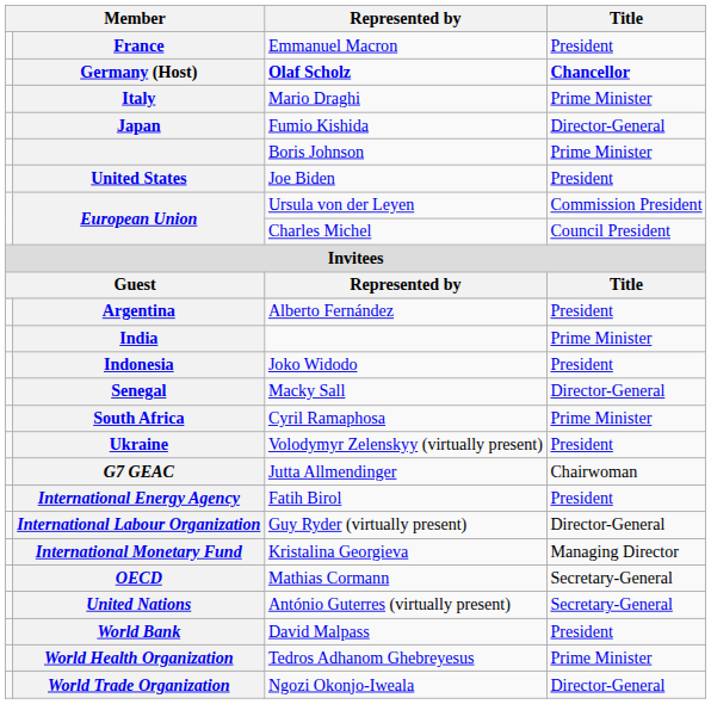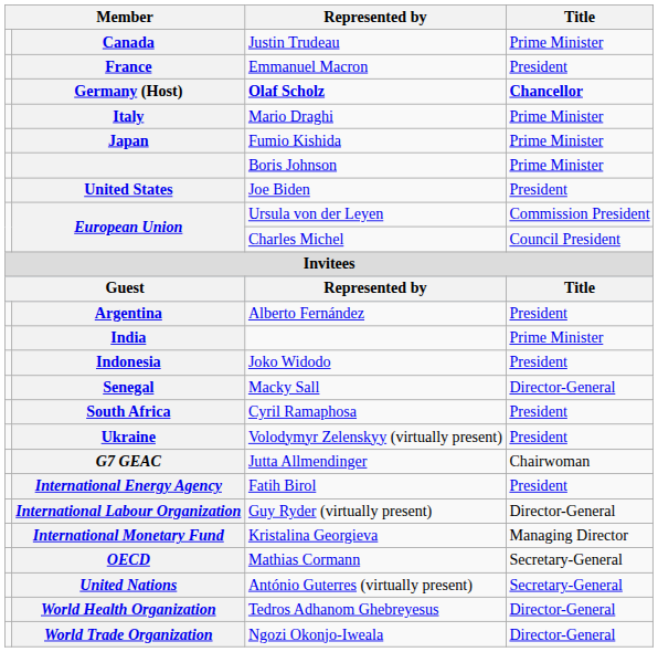 <table class="wikitable plainrowheaders">
 <tr>
 <th scope="col" colspan="2">Member</th>
 <th scope="col">Represented by</th>
 <th scope="col">Title</th>
+</tr>
+<tr>
+<td></td>
+<th scope="row"><a href='#'>Canada</a></th>
+<td><a href='#'>Justin Trudeau</a></td>
+<td><a href='#'>Prime Minister</a></td>
 </tr>
 <tr>
 <td></td>
 <th scope="row"><a href='#'>France</a></th>
 <td><a href='#'>Emmanuel Macron</a></td>
 <td><a href='#'>President</a></td>
 </tr>
 <tr>
 <td></td>
 <th scope="row"><strong><a href='#'>Germany</a> (Host)</strong></th>
 <td><strong><a href='#'>Olaf Scholz</a></strong></td>
 <td><a href='#'><strong>Chancellor</strong></a></td>
 </tr>
 <tr>
 <td></td>
 <th scope="row"><a href='#'>Italy</a></th>
 <td><a href='#'>Mario Draghi</a></td>
 <td><a href='#'>Prime Minister</a></td>
 </tr>
 <tr>
 <td></td>
 <th scope="row"><a href='#'>Japan</a></th>
 <td><a href='#'>Fumio Kishida</a></td>
-<td><a href='#'>Director-General</a></td>
+<td><a href='#'>Prime Minister</a></td>
 </tr>
 <tr>
 <td></td>
 <th scope="row"></th>
 <td><a href='#'>Boris Johnson</a></td>
 <td><a href='#'>Prime Minister</a></td>
 </tr>
 <tr>
 <td></td>
 <th scope="row"><a href='#'>United States</a></th>
 <td><a href='#'>Joe Biden</a></td>
 <td><a href='#'>President</a></td>
 </tr>
 <tr>
 <td rowspan="2"></td>
 <th rowspan="2" scope="row"><em><a href='#'>European Union</a></em></th>
 <td><a href='#'>Ursula von der Leyen</a></td>
 <td><a href='#'>Commission President</a></td>
 </tr>
 <tr>
 <td><a href='#'>Charles Michel</a></td>
 <td><a href='#'>Council President</a></td>
 </tr>
 <tr>
 <td colspan="4" style="text-align: center; background:Gainsboro"><strong>Invitees</strong></td>
 </tr>
 <tr style="background:LightSteelBlue; text-align:center;">
 <th scope="col" colspan=2>Guest</th>
 <th scope="col">Represented by</th>
 <th scope="col">Title</th>
 </tr>
 <tr>
 <td></td>
 <th scope="row"><a href='#'>Argentina</a></th>
 <td><a href='#'>Alberto Fernández</a></td>
 <td><a href='#'>President</a></td>
 </tr>
 <tr>
 <td></td>
 <th scope="row"><a href='#'>India</a></th>
 <td></td>
 <td><a href='#'>Prime Minister</a></td>
 </tr>
 <tr>
 <td></td>
 <th scope="row"><a href='#'>Indonesia</a></th>
 <td><a href='#'>Joko Widodo</a></td>
 <td><a href='#'>President</a></td>
 </tr>
 <tr>
 <td></td>
 <th scope="row"><a href='#'>Senegal</a></th>
 <td><a href='#'>Macky Sall</a></td>
 <td><a href='#'>Director-General</a></td>
 </tr>
 <tr>
 <td></td>
 <th scope="row"><a href='#'>South Africa</a></th>
 <td><a href='#'>Cyril Ramaphosa</a></td>
-<td><a href='#'>Prime Minister</a></td>
+<td><a href='#'>President</a></td>
 </tr>
 <tr>
 <td></td>
 <th scope="row"><a href='#'>Ukraine</a></th>
 <td><a href='#'>Volodymyr Zelenskyy</a> (virtually present)</td>
 <td><a href='#'>President</a></td>
 </tr>
 <tr>
 <td></td>
 <th scope="row"><em>G7 GEAC</em></th>
 <td><a href='#'>Jutta Allmendinger</a></td>
 <td>Chairwoman</td>
 </tr>
 <tr>
 <td></td>
 <th scope="row"><em><a href='#'>International Energy Agency</a></em></th>
 <td><a href='#'>Fatih Birol</a></td>
 <td><a href='#'>President</a></td>
 </tr>
 <tr>
 <td></td>
 <th scope="row"><em><a href='#'>International Labour Organization</a></em></th>
 <td><a href='#'>Guy Ryder</a> (virtually present)</td>
 <td>Director-General</td>
 </tr>
 <tr>
 <td></td>
 <th scope="row"><em><a href='#'>International Monetary Fund</a></em></th>
 <td><a href='#'>Kristalina Georgieva</a></td>
 <td>Managing Director</td>
 </tr>
 <tr>
 <td></td>
 <th scope="row"><em><a href='#'>OECD</a></em></th>
 <td><a href='#'>Mathias Cormann</a></td>
 <td>Secretary-General</td>
 </tr>
 <tr>
 <td></td>
 <th scope="row"><em><a href='#'>United Nations</a></em></th>
 <td><a href='#'>António Guterres</a>  (virtually present)</td>
 <td><a href='#'>Secretary-General</a></td>
 </tr>
 <tr>
 <td></td>
-<th scope="row"><em><a href='#'>World Bank</a></em></th>
-<td><a href='#'>David Malpass</a></td>
-<td><a href='#'>President</a></td>
-</tr>
-<tr>
-<td></td>
 <th scope="row"><em><a href='#'>World Health Organization</a></em></th>
 <td><a href='#'>Tedros Adhanom Ghebreyesus</a></td>
-<td><a href='#'>Prime Minister</a></td>
+<td><a href='#'>Director-General</a></td>
 </tr>
 <tr>
 <td></td>
 <th scope="row"><em><a href='#'>World Trade Organization</a></em></th>
 <td><a href='#'>Ngozi Okonjo-Iweala</a></td>
 <td><a href='#'>Director-General</a></td>
 </tr>
 </table>
